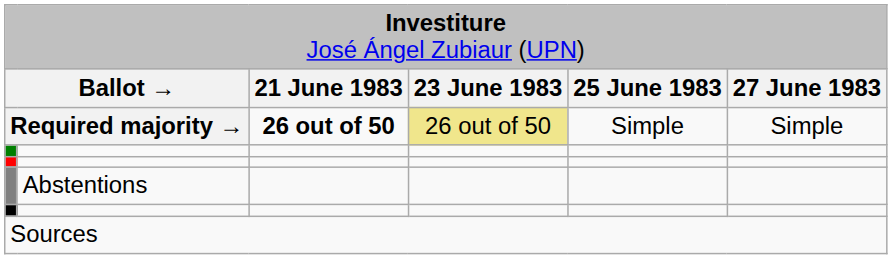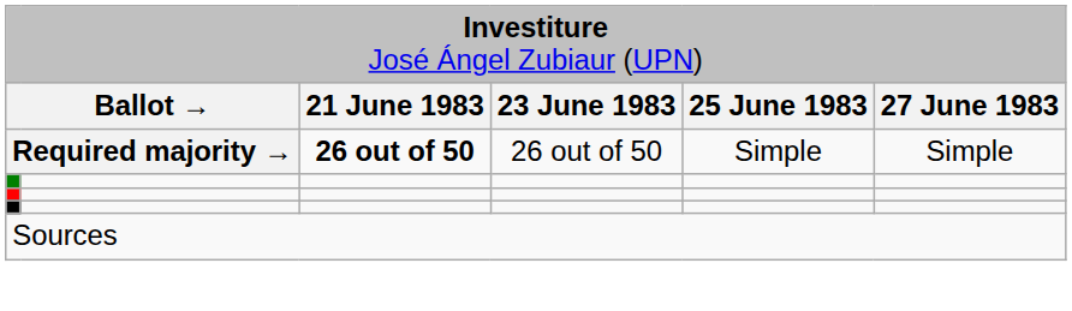 <table class="wikitable" style="text-align:center;">
 <tr>
 <td colspan="6" align="center" bgcolor="#C0C0C0"><strong>Investiture</strong><br><a href='#'>José Ángel Zubiaur</a> (<a href='#'>UPN</a>)</td>
 </tr>
 <tr>
 <th colspan="2" width="150px">Ballot →</th>
 <th>21 June 1983</th>
 <th>23 June 1983</th>
 <th>25 June 1983</th>
 <th>27 June 1983</th>
 </tr>
 <tr>
 <th colspan="2">Required majority →</th>
 <td><strong>26 out of 50 </strong></td>
-<td style="background: khaki;">26 out of 50 </td>
+<td>26 out of 50 </td>
 <td>Simple </td>
 <td>Simple </td>
 </tr>
 <tr>
 <th width="1px" style="background:green;"></th>
 <td align="left"></td>
 <td></td>
 <td></td>
 <td></td>
 <td></td>
 </tr>
 <tr>
 <th style="color:inherit;background:red;"></th>
 <td align="left"></td>
 <td></td>
 <td></td>
 <td></td>
 <td></td>
 </tr>
 <tr>
-<th style="color:inherit;background:gray;"></th>
-<td align="left"><span>Abstentions</span></td>
-<td></td>
-<td></td>
-<td></td>
-<td></td>
-</tr>
-<tr>
 <th style="color:inherit;background:black;"></th>
 <td align="left"></td>
 <td></td>
 <td></td>
 <td></td>
 <td></td>
 </tr>
 <tr>
 <td align="left" colspan="6">Sources</td>
 </tr>
 </table>
